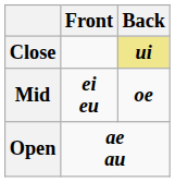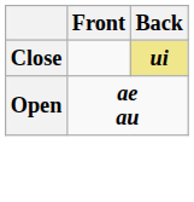 <table class="wikitable" style="text-align: center;">
 <tr>
 <th></th>
 <th>Front</th>
 <th>Back</th>
 </tr>
 <tr>
 <th>Close</th>
 <td></td>
 <td style="background: khaki;"><strong><em>ui</em></strong></td>
 </tr>
 <tr>
-<th>Mid</th>
-<td><strong><em>ei</em></strong><br><strong><em>eu</em></strong></td>
-<td><strong><em>oe</em></strong><br></td>
-</tr>
-<tr>
 <th>Open</th>
 <td colspan="2"><strong><em>ae</em></strong><br><strong><em>au</em></strong></td>
 </tr>
 </table>
